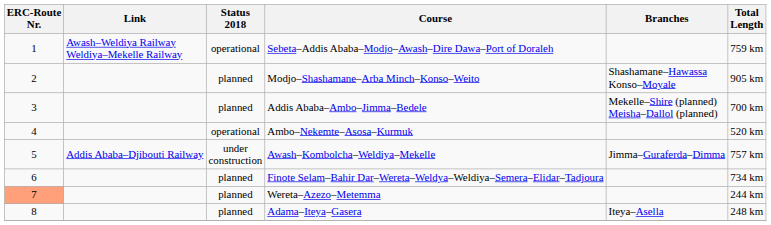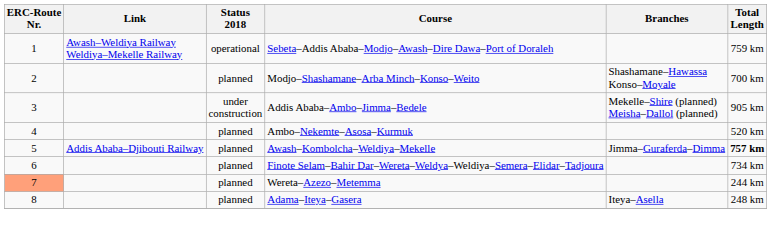 <table class="wikitable">
 <tr>
 <th>ERC-Route<br>Nr.</th>
 <th>Link</th>
 <th>Status<br>2018</th>
 <th>Course</th>
 <th>Branches</th>
 <th>Total<br>Length</th>
 </tr>
 <tr>
 <td align="center">1</td>
 <td><a href='#'>Awash–Weldiya Railway</a><br><a href='#'>Weldiya–Mekelle Railway</a></td>
 <td align="center">operational</td>
 <td><a href='#'>Sebeta</a>–Addis Ababa–<a href='#'>Modjo</a>–<a href='#'>Awash</a>–<a href='#'>Dire Dawa</a>–<a href='#'>Port of Doraleh</a></td>
 <td></td>
 <td align="center">759 km</td>
 </tr>
 <tr>
 <td align="center">2</td>
 <td></td>
 <td align="center">planned</td>
 <td>Modjo–<a href='#'>Shashamane</a>–<a href='#'>Arba Minch</a>–<a href='#'>Konso</a>–<a href='#'>Weito</a></td>
 <td>Shashamane–<a href='#'>Hawassa</a><br>Konso–<a href='#'>Moyale</a></td>
-<td align="center">905 km</td>
+<td align="center">700 km</td>
 </tr>
 <tr>
 <td align="center">3</td>
 <td></td>
-<td align="center">planned</td>
+<td align="center">under<br>construction</td>
 <td>Addis Ababa–<a href='#'>Ambo</a>–<a href='#'>Jimma</a>–<a href='#'>Bedele</a></td>
 <td>Mekelle–<a href='#'>Shire</a> (planned)<br><a href='#'>Meisha</a>–<a href='#'>Dallol</a> (planned)</td>
-<td align="center">700 km</td>
+<td align="center">905 km</td>
 </tr>
 <tr>
 <td align="center">4</td>
 <td></td>
-<td align="center">operational</td>
+<td align="center">planned</td>
 <td>Ambo–<a href='#'>Nekemte</a>–<a href='#'>Asosa</a>–<a href='#'>Kurmuk</a></td>
 <td></td>
 <td align="center">520 km</td>
 </tr>
 <tr>
 <td align="center">5</td>
 <td><a href='#'>Addis Ababa–Djibouti Railway</a></td>
-<td align="center">under<br>construction</td>
+<td align="center">planned</td>
 <td><a href='#'>Awash</a>–<a href='#'>Kombolcha</a>–<a href='#'>Weldiya</a>–<a href='#'>Mekelle</a></td>
 <td>Jimma–<a href='#'>Guraferda</a>–<a href='#'>Dimma</a></td>
-<td align="center">757 km</td>
+<td align="center"><strong>757 km</strong></td>
 </tr>
 <tr>
 <td align="center">6</td>
 <td></td>
 <td align="center">planned</td>
 <td><a href='#'>Finote Selam</a>–<a href='#'>Bahir Dar</a>–<a href='#'>Wereta</a>–<a href='#'>Weldya</a>–Weldiya–<a href='#'>Semera</a>–<a href='#'>Elidar</a>–<a href='#'>Tadjoura</a></td>
 <td></td>
 <td align="center">734 km</td>
 </tr>
 <tr>
 <td align="center" style="background: lightsalmon;">7</td>
 <td></td>
 <td align="center">planned</td>
 <td>Wereta–<a href='#'>Azezo</a>–<a href='#'>Metemma</a></td>
 <td></td>
 <td align="center">244 km</td>
 </tr>
 <tr>
 <td align="center">8</td>
 <td></td>
 <td align="center">planned</td>
 <td><a href='#'>Adama</a>–<a href='#'>Iteya</a>–<a href='#'>Gasera</a></td>
 <td>Iteya–<a href='#'>Asella</a></td>
 <td align="center">248 km</td>
 </tr>
 <tr>
 </tr>
 </table>
